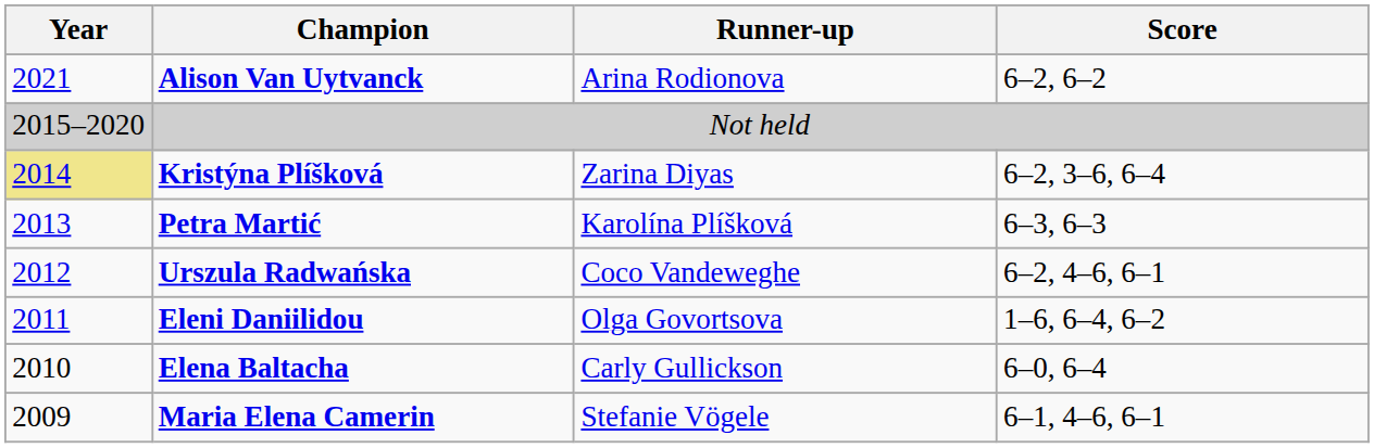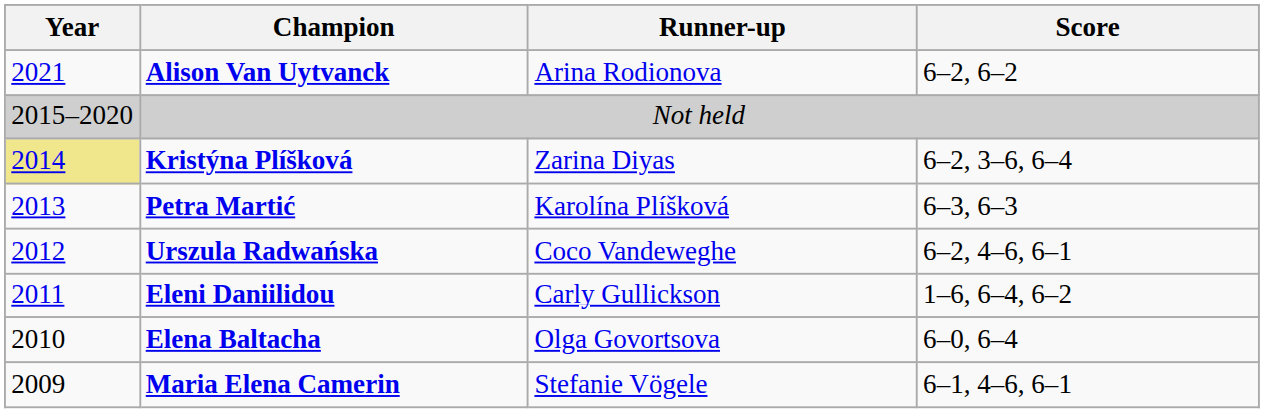 <table class="wikitable" style="font-size:90%">
 <tr>
 <th>Year</th>
 <th width="200">Champion</th>
 <th width="200">Runner-up</th>
 <th width="175">Score</th>
 </tr>
 <tr>
 <td><a href='#'>2021</a></td>
 <td> <strong><a href='#'>Alison Van Uytvanck</a></strong></td>
 <td> <a href='#'>Arina Rodionova</a></td>
 <td>6–2, 6–2</td>
 </tr>
 <tr>
 <td style="background:#cfcfcf">2015–2020</td>
 <td colspan=3 align=center style="background:#cfcfcf"><em>Not held</em></td>
 </tr>
 <tr>
 <td style="background: khaki;"><a href='#'>2014</a></td>
 <td> <strong><a href='#'>Kristýna Plíšková</a></strong></td>
 <td> <a href='#'>Zarina Diyas</a></td>
 <td>6–2, 3–6, 6–4</td>
 </tr>
 <tr>
 <td><a href='#'>2013</a></td>
 <td> <strong><a href='#'>Petra Martić</a></strong></td>
 <td> <a href='#'>Karolína Plíšková</a></td>
 <td>6–3, 6–3</td>
 </tr>
 <tr>
 <td><a href='#'>2012</a></td>
 <td> <strong><a href='#'>Urszula Radwańska</a></strong></td>
 <td> <a href='#'>Coco Vandeweghe</a></td>
 <td>6–2, 4–6, 6–1</td>
 </tr>
 <tr>
 <td><a href='#'>2011</a></td>
 <td> <strong><a href='#'>Eleni Daniilidou</a></strong></td>
-<td> <a href='#'>Olga Govortsova</a></td>
+<td> <a href='#'>Carly Gullickson</a></td>
 <td>1–6, 6–4, 6–2</td>
 </tr>
 <tr>
 <td>2010</td>
 <td> <strong><a href='#'>Elena Baltacha</a></strong></td>
-<td> <a href='#'>Carly Gullickson</a></td>
+<td> <a href='#'>Olga Govortsova</a></td>
 <td>6–0, 6–4</td>
 </tr>
 <tr>
 <td>2009</td>
 <td> <strong><a href='#'>Maria Elena Camerin</a></strong></td>
 <td> <a href='#'>Stefanie Vögele</a></td>
 <td>6–1, 4–6, 6–1</td>
 </tr>
 </table>
